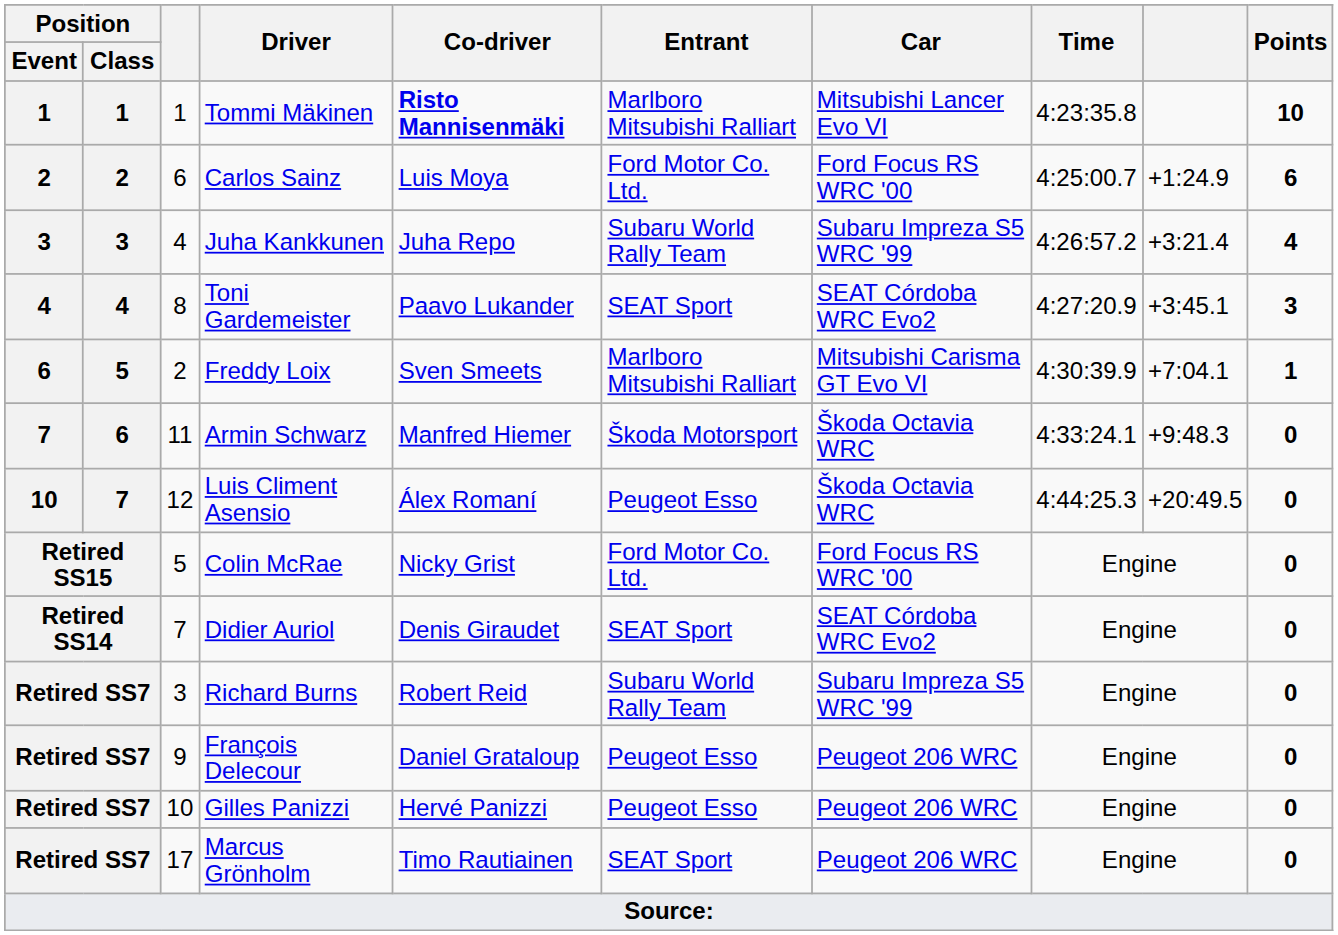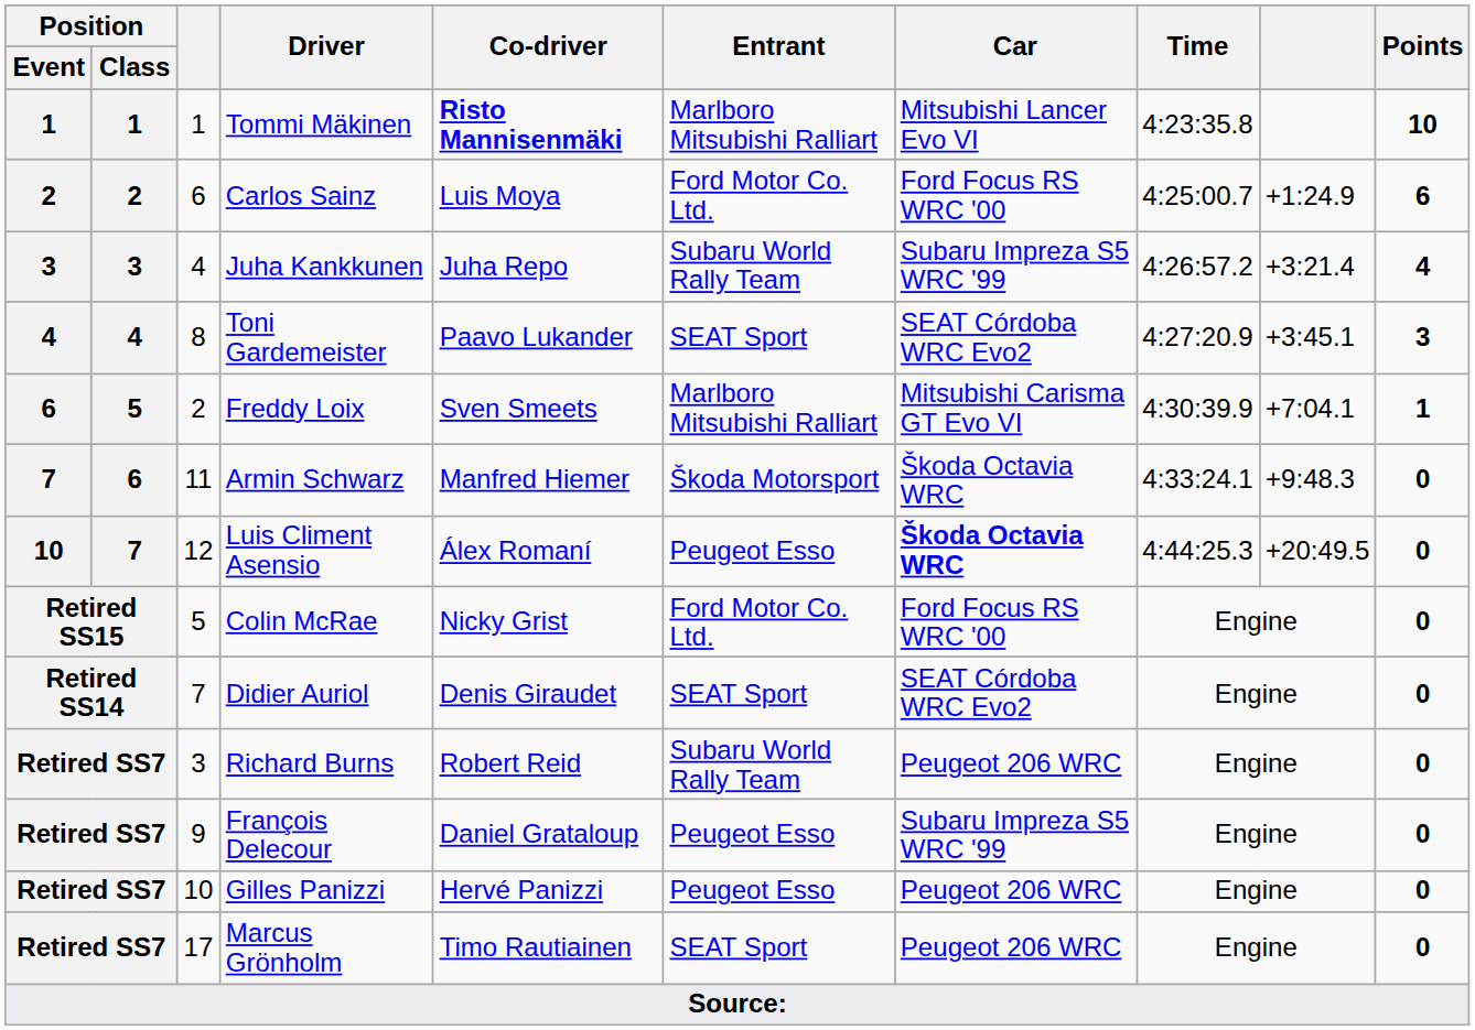 <table class="wikitable" width=85% style="font-size: 85%;">
 <tr>
 <th colspan="2">Position</th>
 <th rowspan="2"></th>
 <th rowspan="2">Driver</th>
 <th rowspan="2">Co-driver</th>
 <th rowspan="2">Entrant</th>
 <th rowspan="2">Car</th>
 <th rowspan="2">Time</th>
 <th rowspan="2"></th>
 <th rowspan="2">Points</th>
 </tr>
 <tr>
 <th>Event</th>
 <th>Class</th>
 </tr>
 <tr>
 <th>1</th>
 <th>1</th>
 <td align="center">1</td>
 <td> <a href='#'>Tommi Mäkinen</a></td>
 <td><strong> <a href='#'>Risto Mannisenmäki</a></strong></td>
 <td> <a href='#'>Marlboro Mitsubishi Ralliart</a></td>
 <td><a href='#'>Mitsubishi Lancer Evo VI</a></td>
 <td>4:23:35.8</td>
 <td></td>
 <td align="center"><strong>10</strong></td>
 </tr>
 <tr>
 <th>2</th>
 <th>2</th>
 <td align="center">6</td>
 <td> <a href='#'>Carlos Sainz</a></td>
 <td> <a href='#'>Luis Moya</a></td>
 <td> <a href='#'>Ford Motor Co. Ltd.</a></td>
 <td><a href='#'>Ford Focus RS WRC '00</a></td>
 <td>4:25:00.7</td>
 <td>+1:24.9</td>
 <td align="center"><strong>6</strong></td>
 </tr>
 <tr>
 <th>3</th>
 <th>3</th>
 <td align="center">4</td>
 <td> <a href='#'>Juha Kankkunen</a></td>
 <td> <a href='#'>Juha Repo</a></td>
 <td> <a href='#'>Subaru World Rally Team</a></td>
 <td><a href='#'>Subaru Impreza S5 WRC '99</a></td>
 <td>4:26:57.2</td>
 <td>+3:21.4</td>
 <td align="center"><strong>4</strong></td>
 </tr>
 <tr>
 <th>4</th>
 <th>4</th>
 <td align="center">8</td>
 <td> <a href='#'>Toni Gardemeister</a></td>
 <td> <a href='#'>Paavo Lukander</a></td>
 <td> <a href='#'>SEAT Sport</a></td>
 <td><a href='#'>SEAT Córdoba WRC Evo2</a></td>
 <td>4:27:20.9</td>
 <td>+3:45.1</td>
 <td align="center"><strong>3</strong></td>
 </tr>
 <tr>
 <th>6</th>
 <th>5</th>
 <td align="center">2</td>
 <td> <a href='#'>Freddy Loix</a></td>
 <td> <a href='#'>Sven Smeets</a></td>
 <td> <a href='#'>Marlboro Mitsubishi Ralliart</a></td>
 <td><a href='#'>Mitsubishi Carisma GT Evo VI</a></td>
 <td>4:30:39.9</td>
 <td>+7:04.1</td>
 <td align="center"><strong>1</strong></td>
 </tr>
 <tr>
 <th>7</th>
 <th>6</th>
 <td align="center">11</td>
 <td> <a href='#'>Armin Schwarz</a></td>
 <td> <a href='#'>Manfred Hiemer</a></td>
 <td> <a href='#'>Škoda Motorsport</a></td>
 <td><a href='#'>Škoda Octavia WRC</a></td>
 <td>4:33:24.1</td>
 <td>+9:48.3</td>
 <td align="center"><strong>0</strong></td>
 </tr>
 <tr>
 <th>10</th>
 <th>7</th>
 <td align="center">12</td>
 <td> <a href='#'>Luis Climent Asensio</a></td>
 <td> <a href='#'>Álex Romaní</a></td>
 <td> <a href='#'>Peugeot Esso</a></td>
-<td><a href='#'>Škoda Octavia WRC</a></td>
+<td><strong><a href='#'>Škoda Octavia WRC</a></strong></td>
 <td>4:44:25.3</td>
 <td>+20:49.5</td>
 <td align="center"><strong>0</strong></td>
 </tr>
 <tr>
 <th colspan="2">Retired SS15</th>
 <td align="center">5</td>
 <td> <a href='#'>Colin McRae</a></td>
 <td> <a href='#'>Nicky Grist</a></td>
 <td> <a href='#'>Ford Motor Co. Ltd.</a></td>
 <td><a href='#'>Ford Focus RS WRC '00</a></td>
 <td align="center" colspan="2">Engine</td>
 <td align="center"><strong>0</strong></td>
 </tr>
 <tr>
 <th colspan="2">Retired SS14</th>
 <td align="center">7</td>
 <td> <a href='#'>Didier Auriol</a></td>
 <td> <a href='#'>Denis Giraudet</a></td>
 <td> <a href='#'>SEAT Sport</a></td>
 <td><a href='#'>SEAT Córdoba WRC Evo2</a></td>
 <td align="center" colspan="2">Engine</td>
 <td align="center"><strong>0</strong></td>
 </tr>
 <tr>
 <th colspan="2">Retired SS7</th>
 <td align="center">3</td>
 <td> <a href='#'>Richard Burns</a></td>
 <td> <a href='#'>Robert Reid</a></td>
 <td> <a href='#'>Subaru World Rally Team</a></td>
-<td><a href='#'>Subaru Impreza S5 WRC '99</a></td>
+<td><a href='#'>Peugeot 206 WRC</a></td>
 <td align="center" colspan="2">Engine</td>
 <td align="center"><strong>0</strong></td>
 </tr>
 <tr>
 <th colspan="2">Retired SS7</th>
 <td align="center">9</td>
 <td> <a href='#'>François Delecour</a></td>
 <td> <a href='#'>Daniel Grataloup</a></td>
 <td> <a href='#'>Peugeot Esso</a></td>
-<td><a href='#'>Peugeot 206 WRC</a></td>
+<td><a href='#'>Subaru Impreza S5 WRC '99</a></td>
 <td align="center" colspan="2">Engine</td>
 <td align="center"><strong>0</strong></td>
 </tr>
 <tr>
 <th colspan="2">Retired SS7</th>
 <td align="center">10</td>
 <td> <a href='#'>Gilles Panizzi</a></td>
 <td> <a href='#'>Hervé Panizzi</a></td>
 <td> <a href='#'>Peugeot Esso</a></td>
 <td><a href='#'>Peugeot 206 WRC</a></td>
 <td align="center" colspan="2">Engine</td>
 <td align="center"><strong>0</strong></td>
 </tr>
 <tr>
 <th colspan="2">Retired SS7</th>
 <td align="center">17</td>
 <td> <a href='#'>Marcus Grönholm</a></td>
 <td> <a href='#'>Timo Rautiainen</a></td>
 <td> <a href='#'>SEAT Sport</a></td>
 <td><a href='#'>Peugeot 206 WRC</a></td>
 <td align="center" colspan="2">Engine</td>
 <td align="center"><strong>0</strong></td>
 </tr>
 <tr>
 <td style="background-color:#EAECF0; text-align:center" colspan="10"><strong>Source:</strong></td>
 </tr>
 <tr>
 </tr>
 </table>
